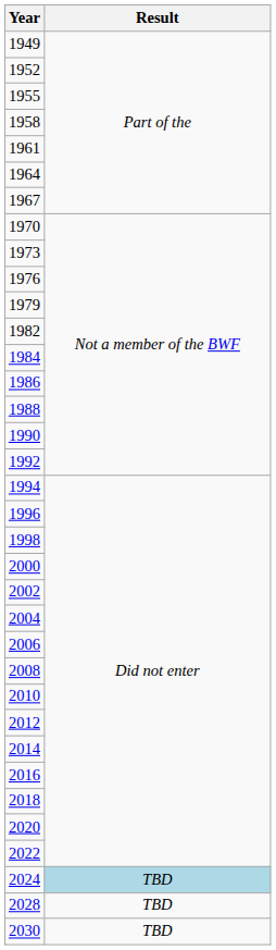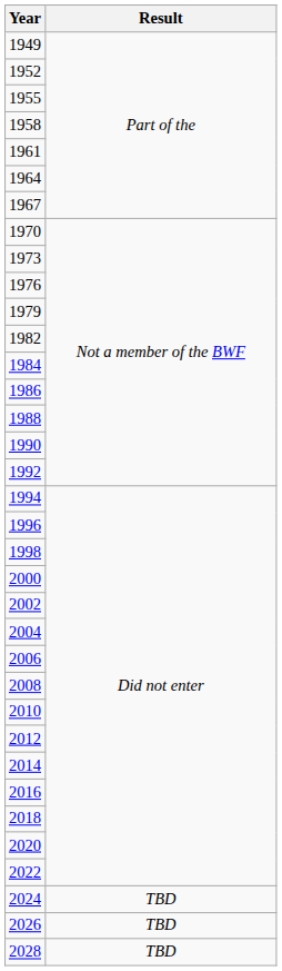 <table class="wikitable" style="text-align: center; font-size:90%">
 <tr>
 <th>Year</th>
 <th style="width:200px">Result</th>
 </tr>
 <tr>
 <td> 1949</td>
 <td rowspan="7"><em>Part of the </em></td>
 </tr>
 <tr>
 <td> 1952</td>
 </tr>
 <tr>
 <td> 1955</td>
 </tr>
 <tr>
 <td> 1958</td>
 </tr>
 <tr>
 <td> 1961</td>
 </tr>
 <tr>
 <td> 1964</td>
 </tr>
 <tr>
 <td> 1967</td>
 </tr>
 <tr>
 <td> 1970</td>
 <td rowspan="10"><em>Not a member of the <a href='#'>BWF</a></em></td>
 </tr>
 <tr>
 <td> 1973</td>
 </tr>
 <tr>
 <td> 1976</td>
 </tr>
 <tr>
 <td> 1979</td>
 </tr>
 <tr>
 <td> 1982</td>
 </tr>
 <tr>
 <td> <a href='#'>1984</a></td>
 </tr>
 <tr>
 <td> <a href='#'>1986</a></td>
 </tr>
 <tr>
 <td> <a href='#'>1988</a></td>
 </tr>
 <tr>
 <td> <a href='#'>1990</a></td>
 </tr>
 <tr>
 <td> <a href='#'>1992</a></td>
 </tr>
 <tr>
 <td> <a href='#'>1994</a></td>
 <td rowspan="15"><em>Did not enter</em></td>
 </tr>
 <tr>
 <td> <a href='#'>1996</a></td>
 </tr>
 <tr>
 <td> <a href='#'>1998</a></td>
 </tr>
 <tr>
 <td> <a href='#'>2000</a></td>
 </tr>
 <tr>
 <td> <a href='#'>2002</a></td>
 </tr>
 <tr>
 <td> <a href='#'>2004</a></td>
 </tr>
 <tr>
 <td> <a href='#'>2006</a></td>
 </tr>
 <tr>
 <td> <a href='#'>2008</a></td>
 </tr>
 <tr>
 <td> <a href='#'>2010</a></td>
 </tr>
 <tr>
 <td> <a href='#'>2012</a></td>
 </tr>
 <tr>
 <td> <a href='#'>2014</a></td>
 </tr>
 <tr>
 <td> <a href='#'>2016</a></td>
 </tr>
 <tr>
 <td> <a href='#'>2018</a></td>
 </tr>
 <tr>
 <td> <a href='#'>2020</a></td>
 </tr>
 <tr>
 <td> <a href='#'>2022</a></td>
 </tr>
 <tr>
 <td> <a href='#'>2024</a></td>
-<td style="background: lightblue;"><em>TBD</em></td>
+<td><em>TBD</em></td>
+</tr>
+<tr>
+<td> <a href='#'>2026</a></td>
+<td><em>TBD</em></td>
 </tr>
 <tr>
 <td> <a href='#'>2028</a></td>
 <td><em>TBD</em></td>
 </tr>
-<tr>
-<td> <a href='#'>2030</a></td>
-<td><em>TBD</em></td>
-</tr>
 </table>
